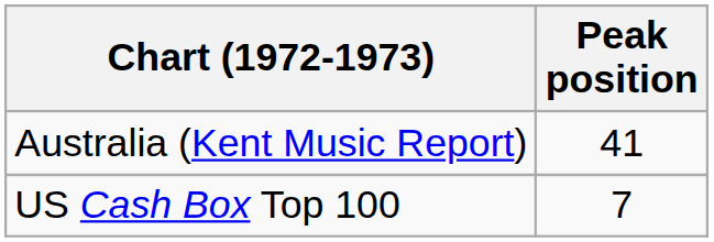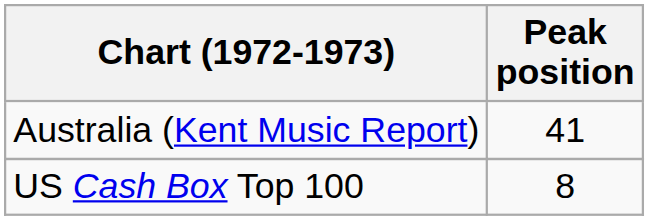 <table class="wikitable sortable plainrowheaders">
 <tr>
 <th align="left">Chart (1972-1973)</th>
 <th align="center">Peak<br>position</th>
 </tr>
 <tr>
 <td>Australia (<a href='#'>Kent Music Report</a>)</td>
 <td style="text-align:center;">41</td>
 </tr>
 <tr>
 </tr>
 <tr>
 </tr>
 <tr>
 </tr>
 <tr>
 </tr>
 <tr>
 <td>US <a href='#'><em>Cash Box</em></a> Top 100</td>
-<td align="center">7</td>
+<td align="center">8</td>
 </tr>
 </table>
